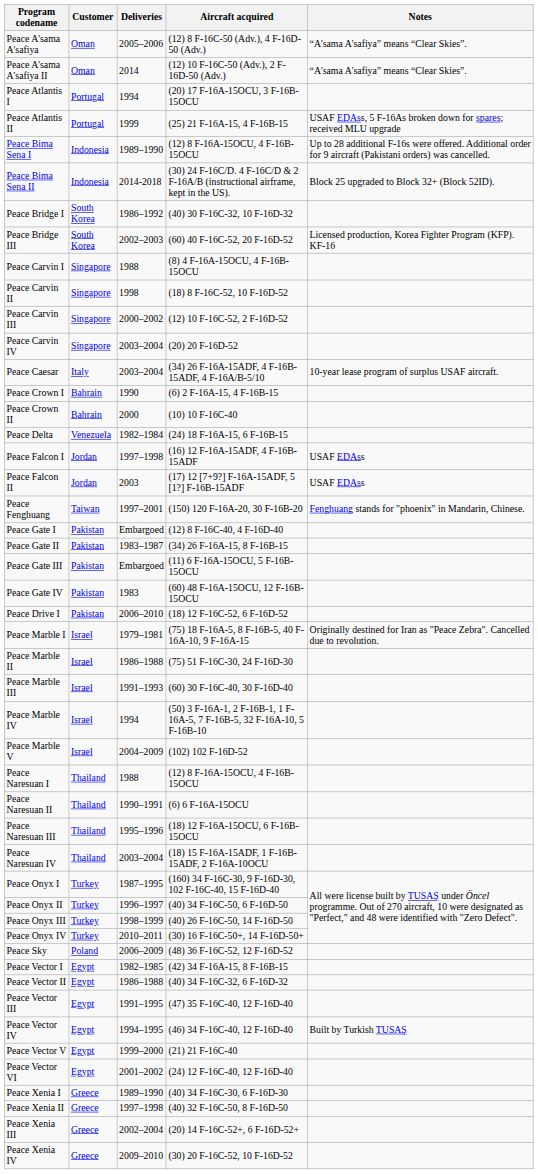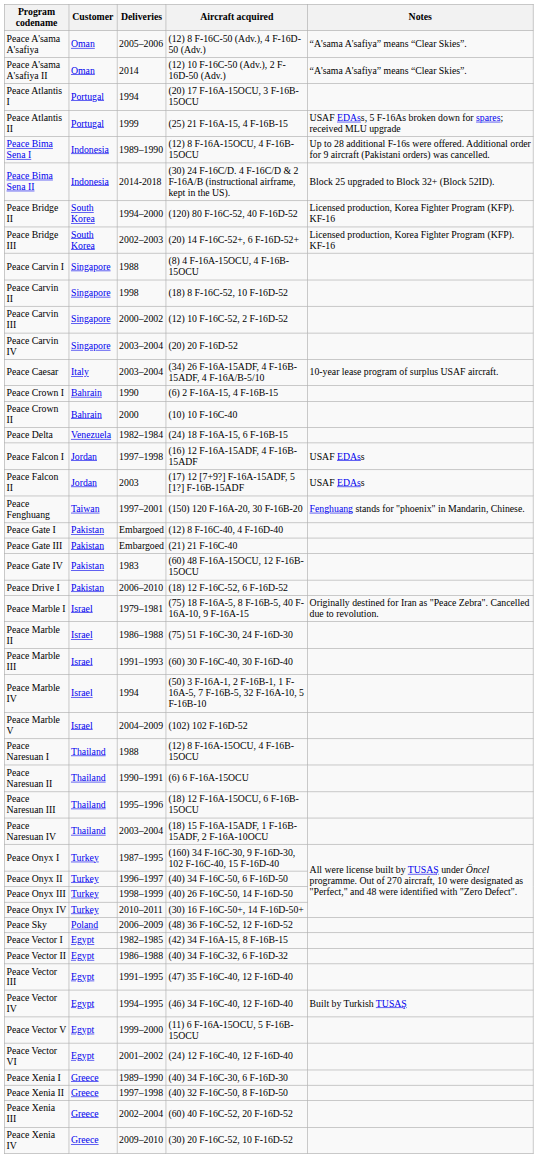 <table class="wikitable">
 <tr>
 <th>Program codename</th>
 <th>Customer</th>
 <th>Deliveries</th>
 <th>Aircraft acquired</th>
 <th>Notes</th>
 </tr>
 <tr>
 <td>Peace A'sama A'safiya</td>
 <td><a href='#'>Oman</a></td>
 <td>2005–2006</td>
 <td>(12) 8 F-16C-50 (Adv.), 4 F-16D-50 (Adv.)</td>
 <td>“A'sama A'safiya” means “Clear Skies”.</td>
 </tr>
 <tr>
 <td>Peace A'sama A'safiya II</td>
 <td><a href='#'>Oman</a></td>
 <td>2014</td>
 <td>(12) 10 F-16C-50 (Adv.), 2 F-16D-50 (Adv.)</td>
 <td>“A'sama A'safiya” means “Clear Skies”.</td>
 </tr>
 <tr>
 <td>Peace Atlantis I</td>
 <td><a href='#'>Portugal</a></td>
 <td>1994</td>
 <td>(20) 17 F-16A-15OCU, 3 F-16B-15OCU</td>
 <td></td>
 </tr>
 <tr>
 <td>Peace Atlantis II</td>
 <td><a href='#'>Portugal</a></td>
 <td>1999</td>
 <td>(25) 21 F-16A-15, 4 F-16B-15</td>
 <td>USAF <a href='#'>EDAs</a>s, 5 F-16As broken down for <a href='#'>spares</a>; received MLU upgrade</td>
 </tr>
 <tr>
 <td><a href='#'>Peace Bima Sena I</a></td>
 <td><a href='#'>Indonesia</a></td>
 <td>1989–1990</td>
 <td>(12) 8 F-16A-15OCU, 4 F-16B-15OCU</td>
 <td>Up to 28 additional F-16s were offered. Additional order for 9 aircraft (Pakistani orders) was cancelled.</td>
 </tr>
 <tr>
 <td><a href='#'>Peace Bima Sena II</a></td>
 <td><a href='#'>Indonesia</a></td>
 <td>2014-2018</td>
 <td>(30) 24 F-16C/D. 4 F-16C/D & 2 F-16A/B (instructional airframe, kept in the US).</td>
 <td>Block 25 upgraded to Block 32+ (Block 52ID).</td>
 </tr>
 <tr>
-<td>Peace Bridge I</td>
+<td>Peace Bridge II</td>
 <td><a href='#'>South Korea</a></td>
-<td>1986–1992</td>
-<td>(40) 30 F-16C-32, 10 F-16D-32</td>
-<td></td>
+<td>1994–2000</td>
+<td>(120) 80 F-16C-52, 40 F-16D-52</td>
+<td>Licensed production, Korea Fighter Program (KFP). KF-16</td>
 </tr>
 <tr>
 <td>Peace Bridge III</td>
 <td><a href='#'>South Korea</a></td>
 <td>2002–2003</td>
-<td>(60) 40 F-16C-52, 20 F-16D-52</td>
+<td>(20) 14 F-16C-52+, 6 F-16D-52+</td>
 <td>Licensed production, Korea Fighter Program (KFP). KF-16</td>
 </tr>
 <tr>
 <td>Peace Carvin I</td>
 <td><a href='#'>Singapore</a></td>
 <td>1988</td>
 <td>(8) 4 F-16A-15OCU, 4 F-16B-15OCU</td>
 <td></td>
 </tr>
 <tr>
 <td>Peace Carvin II</td>
 <td><a href='#'>Singapore</a></td>
 <td>1998</td>
 <td>(18) 8 F-16C-52, 10 F-16D-52</td>
 <td></td>
 </tr>
 <tr>
 <td>Peace Carvin III</td>
 <td><a href='#'>Singapore</a></td>
 <td>2000–2002</td>
 <td>(12) 10 F-16C-52, 2 F-16D-52</td>
 <td></td>
 </tr>
 <tr>
 <td>Peace Carvin IV</td>
 <td><a href='#'>Singapore</a></td>
 <td>2003–2004</td>
 <td>(20) 20 F-16D-52</td>
 <td></td>
 </tr>
 <tr>
 <td>Peace Caesar</td>
 <td><a href='#'>Italy</a></td>
 <td>2003–2004</td>
 <td>(34) 26 F-16A-15ADF, 4 F-16B-15ADF, 4 F-16A/B-5/10</td>
 <td>10-year lease program of surplus USAF aircraft.</td>
 </tr>
 <tr>
 <td>Peace Crown I</td>
 <td><a href='#'>Bahrain</a></td>
 <td>1990</td>
 <td>(6) 2 F-16A-15, 4 F-16B-15</td>
 <td></td>
 </tr>
 <tr>
 <td>Peace Crown II</td>
 <td><a href='#'>Bahrain</a></td>
 <td>2000</td>
 <td>(10) 10 F-16C-40</td>
 <td></td>
 </tr>
 <tr>
 <td>Peace Delta</td>
 <td><a href='#'>Venezuela</a></td>
 <td>1982–1984</td>
 <td>(24) 18 F-16A-15, 6 F-16B-15</td>
 <td></td>
 </tr>
 <tr>
 <td>Peace Falcon I</td>
 <td><a href='#'>Jordan</a></td>
 <td>1997–1998</td>
 <td>(16) 12 F-16A-15ADF, 4 F-16B-15ADF</td>
 <td>USAF <a href='#'>EDAs</a>s</td>
 </tr>
 <tr>
 <td>Peace Falcon II</td>
 <td><a href='#'>Jordan</a></td>
 <td>2003</td>
 <td>(17) 12 [7+9?] F-16A-15ADF, 5 [1?] F-16B-15ADF</td>
 <td>USAF <a href='#'>EDAs</a>s</td>
 </tr>
 <tr>
 <td>Peace Fenghuang</td>
 <td><a href='#'>Taiwan</a></td>
 <td>1997–2001</td>
 <td>(150) 120 F-16A-20, 30 F-16B-20</td>
 <td><a href='#'>Fenghuang</a> stands for "phoenix" in Mandarin, Chinese.</td>
 </tr>
 <tr>
 <td>Peace Gate I</td>
 <td><a href='#'>Pakistan</a></td>
 <td>Embargoed</td>
 <td>(12) 8 F-16C-40, 4 F-16D-40</td>
 <td></td>
 </tr>
 <tr>
-<td>Peace Gate II</td>
-<td><a href='#'>Pakistan</a></td>
-<td>1983–1987</td>
-<td>(34) 26 F-16A-15, 8 F-16B-15</td>
-<td></td>
-</tr>
-<tr>
 <td>Peace Gate III</td>
 <td><a href='#'>Pakistan</a></td>
 <td>Embargoed</td>
-<td>(11) 6 F-16A-15OCU, 5 F-16B-15OCU</td>
+<td>(21) 21 F-16C-40</td>
 <td></td>
 </tr>
 <tr>
 <td>Peace Gate IV</td>
 <td><a href='#'>Pakistan</a></td>
 <td>1983</td>
 <td>(60) 48 F-16A-15OCU, 12 F-16B-15OCU</td>
 <td></td>
 </tr>
 <tr>
 <td>Peace Drive I</td>
 <td><a href='#'>Pakistan</a></td>
 <td>2006–2010</td>
 <td>(18) 12 F-16C-52, 6 F-16D-52</td>
 <td></td>
 </tr>
 <tr>
 <td>Peace Marble I</td>
 <td><a href='#'>Israel</a></td>
 <td>1979–1981</td>
 <td>(75) 18 F-16A-5, 8 F-16B-5, 40 F-16A-10, 9 F-16A-15</td>
 <td>Originally destined for Iran as "Peace Zebra". Cancelled due to revolution.</td>
 </tr>
 <tr>
 <td>Peace Marble II</td>
 <td><a href='#'>Israel</a></td>
 <td>1986–1988</td>
 <td>(75) 51 F-16C-30, 24 F-16D-30</td>
 <td></td>
 </tr>
 <tr>
 <td>Peace Marble III</td>
 <td><a href='#'>Israel</a></td>
 <td>1991–1993</td>
 <td>(60) 30 F-16C-40, 30 F-16D-40</td>
 <td></td>
 </tr>
 <tr>
 <td>Peace Marble IV</td>
 <td><a href='#'>Israel</a></td>
 <td>1994</td>
 <td>(50) 3 F-16A-1, 2 F-16B-1, 1 F-16A-5, 7 F-16B-5, 32 F-16A-10, 5 F-16B-10</td>
 <td></td>
 </tr>
 <tr>
 <td>Peace Marble V</td>
 <td><a href='#'>Israel</a></td>
 <td>2004–2009</td>
 <td>(102) 102 F-16D-52</td>
 <td></td>
 </tr>
 <tr>
 <td>Peace Naresuan I</td>
 <td><a href='#'>Thailand</a></td>
 <td>1988</td>
 <td>(12) 8 F-16A-15OCU, 4 F-16B-15OCU</td>
 <td></td>
 </tr>
 <tr>
 <td>Peace Naresuan II</td>
 <td><a href='#'>Thailand</a></td>
 <td>1990–1991</td>
 <td>(6) 6 F-16A-15OCU</td>
 <td></td>
 </tr>
 <tr>
 <td>Peace Naresuan III</td>
 <td><a href='#'>Thailand</a></td>
 <td>1995–1996</td>
 <td>(18) 12 F-16A-15OCU, 6 F-16B-15OCU</td>
 <td></td>
 </tr>
 <tr>
 <td>Peace Naresuan IV</td>
 <td><a href='#'>Thailand</a></td>
 <td>2003–2004</td>
 <td>(18) 15 F-16A-15ADF, 1 F-16B-15ADF, 2 F-16A-10OCU</td>
 <td></td>
 </tr>
 <tr>
 <td>Peace Onyx I</td>
 <td><a href='#'>Turkey</a></td>
 <td>1987–1995</td>
 <td>(160) 34 F-16C-30, 9 F-16D-30, 102 F-16C-40, 15 F-16D-40</td>
 <td rowspan="4">All were license built by <a href='#'>TUSAŞ</a> under <em>Öncel</em> programme. Out of 270 aircraft, 10 were designated as "Perfect," and 48 were identified with "Zero Defect".</td>
 </tr>
 <tr>
 <td>Peace Onyx II</td>
 <td><a href='#'>Turkey</a></td>
 <td>1996–1997</td>
 <td>(40) 34 F-16C-50, 6 F-16D-50</td>
 </tr>
 <tr>
 <td>Peace Onyx III</td>
 <td><a href='#'>Turkey</a></td>
 <td>1998–1999</td>
 <td>(40) 26 F-16C-50, 14 F-16D-50</td>
 </tr>
 <tr>
 <td>Peace Onyx IV</td>
 <td><a href='#'>Turkey</a></td>
 <td>2010–2011</td>
 <td>(30) 16 F-16C-50+, 14 F-16D-50+</td>
 </tr>
 <tr>
 <td>Peace Sky</td>
 <td><a href='#'>Poland</a></td>
 <td>2006–2009</td>
 <td>(48) 36 F-16C-52, 12 F-16D-52</td>
 <td></td>
 </tr>
 <tr>
 <td>Peace Vector I</td>
 <td><a href='#'>Egypt</a></td>
 <td>1982–1985</td>
 <td>(42) 34 F-16A-15, 8 F-16B-15</td>
 <td></td>
 </tr>
 <tr>
 <td>Peace Vector II</td>
 <td><a href='#'>Egypt</a></td>
 <td>1986–1988</td>
 <td>(40) 34 F-16C-32, 6 F-16D-32</td>
 <td></td>
 </tr>
 <tr>
 <td>Peace Vector III</td>
 <td><a href='#'>Egypt</a></td>
 <td>1991–1995</td>
 <td>(47) 35 F-16C-40, 12 F-16D-40</td>
 <td></td>
 </tr>
 <tr>
 <td>Peace Vector IV</td>
 <td><a href='#'>Egypt</a></td>
 <td>1994–1995</td>
 <td>(46) 34 F-16C-40, 12 F-16D-40</td>
 <td>Built by Turkish <a href='#'>TUSAŞ</a></td>
 </tr>
 <tr>
 <td>Peace Vector V</td>
 <td><a href='#'>Egypt</a></td>
 <td>1999–2000</td>
-<td>(21) 21 F-16C-40</td>
+<td>(11) 6 F-16A-15OCU, 5 F-16B-15OCU</td>
 <td></td>
 </tr>
 <tr>
 <td>Peace Vector VI</td>
 <td><a href='#'>Egypt</a></td>
 <td>2001–2002</td>
 <td>(24) 12 F-16C-40, 12 F-16D-40</td>
 <td></td>
 </tr>
 <tr>
 <td>Peace Xenia I</td>
 <td><a href='#'>Greece</a></td>
 <td>1989–1990</td>
 <td>(40) 34 F-16C-30, 6 F-16D-30</td>
 <td></td>
 </tr>
 <tr>
 <td>Peace Xenia II</td>
 <td><a href='#'>Greece</a></td>
 <td>1997–1998</td>
 <td>(40) 32 F-16C-50, 8 F-16D-50</td>
 <td></td>
 </tr>
 <tr>
 <td>Peace Xenia III</td>
 <td><a href='#'>Greece</a></td>
 <td>2002–2004</td>
-<td>(20) 14 F-16C-52+, 6 F-16D-52+</td>
+<td>(60) 40 F-16C-52, 20 F-16D-52</td>
 <td></td>
 </tr>
 <tr>
 <td>Peace Xenia IV</td>
 <td><a href='#'>Greece</a></td>
 <td>2009–2010</td>
 <td>(30) 20 F-16C-52, 10 F-16D-52</td>
 <td></td>
 </tr>
 </table>
